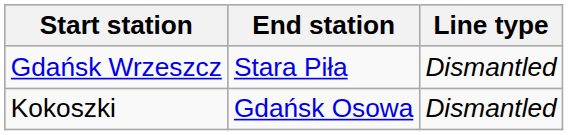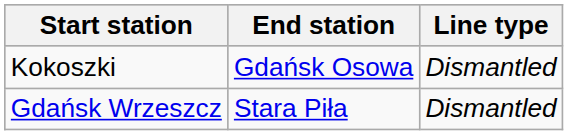 <table class="wikitable">
 <tr>
 <th>Start station</th>
 <th>End station</th>
 <th>Line type</th>
 </tr>
 <tr>
+<td>Kokoszki</td>
+<td><a href='#'>Gdańsk Osowa</a></td>
+<td><em>Dismantled</em></td>
+</tr>
+<tr>
 <td><a href='#'>Gdańsk Wrzeszcz</a></td>
 <td><a href='#'>Stara Piła</a></td>
 <td><em>Dismantled</em></td>
 </tr>
-<tr>
-<td>Kokoszki</td>
-<td><a href='#'>Gdańsk Osowa</a></td>
-<td><em>Dismantled</em></td>
-</tr>
 </table>
